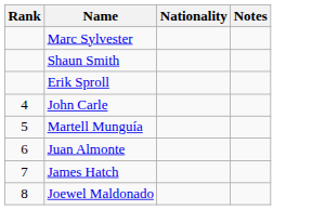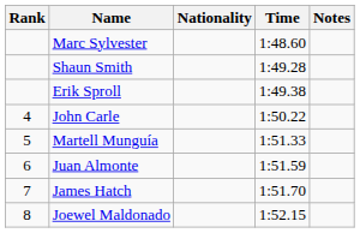 <table class="wikitable sortable" style="text-align:center">
 <tr>
 <th>Rank</th>
 <th>Name</th>
 <th>Nationality</th>
+<th>Time</th>
 <th>Notes</th>
 </tr>
 <tr>
 <td align=center></td>
 <td align=left><a href='#'>Marc Sylvester</a></td>
 <td align=left></td>
+<td>1:48.60</td>
 <td></td>
 </tr>
 <tr>
 <td align=center></td>
 <td align=left><a href='#'>Shaun Smith</a></td>
 <td align=left></td>
+<td>1:49.28</td>
 <td></td>
 </tr>
 <tr>
 <td align=center></td>
 <td align=left><a href='#'>Erik Sproll</a></td>
 <td align=left></td>
+<td>1:49.38</td>
 <td></td>
 </tr>
 <tr>
 <td align=center>4</td>
 <td align=left><a href='#'>John Carle</a></td>
 <td align=left></td>
+<td>1:50.22</td>
 <td></td>
 </tr>
 <tr>
 <td align=center>5</td>
 <td align=left><a href='#'>Martell Munguía</a></td>
 <td align=left></td>
+<td>1:51.33</td>
 <td></td>
 </tr>
 <tr>
 <td align=center>6</td>
 <td align=left><a href='#'>Juan Almonte</a></td>
 <td align=left></td>
+<td>1:51.59</td>
 <td></td>
 </tr>
 <tr>
 <td align=center>7</td>
 <td align=left><a href='#'>James Hatch</a></td>
 <td align=left></td>
+<td>1:51.70</td>
 <td></td>
 </tr>
 <tr>
 <td align=center>8</td>
 <td align=left><a href='#'>Joewel Maldonado</a></td>
 <td align=left></td>
+<td>1:52.15</td>
 <td></td>
 </tr>
 </table>
